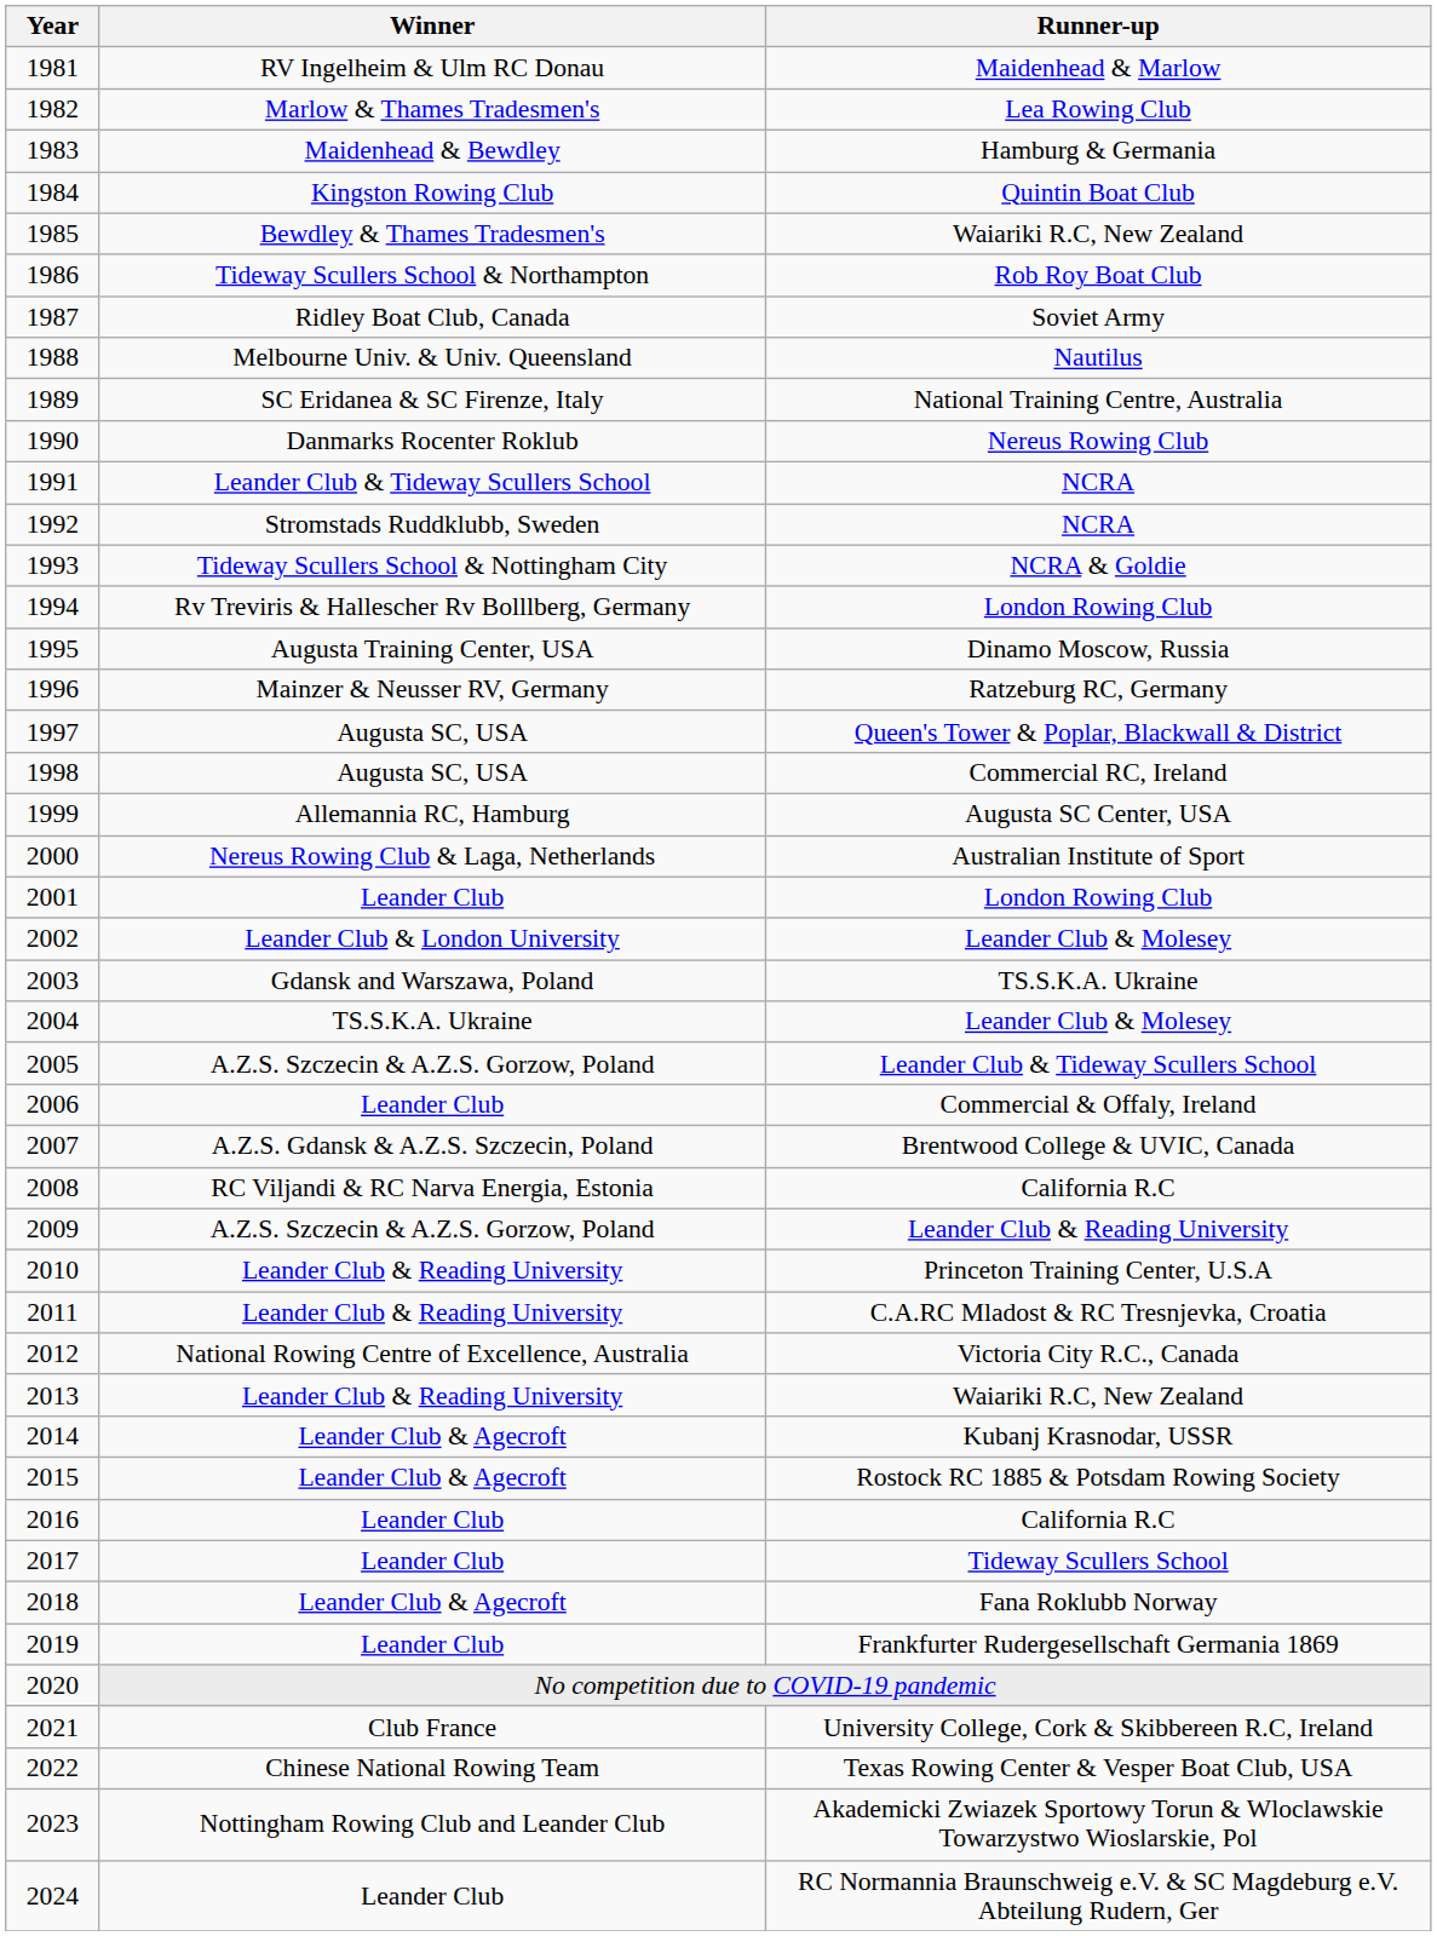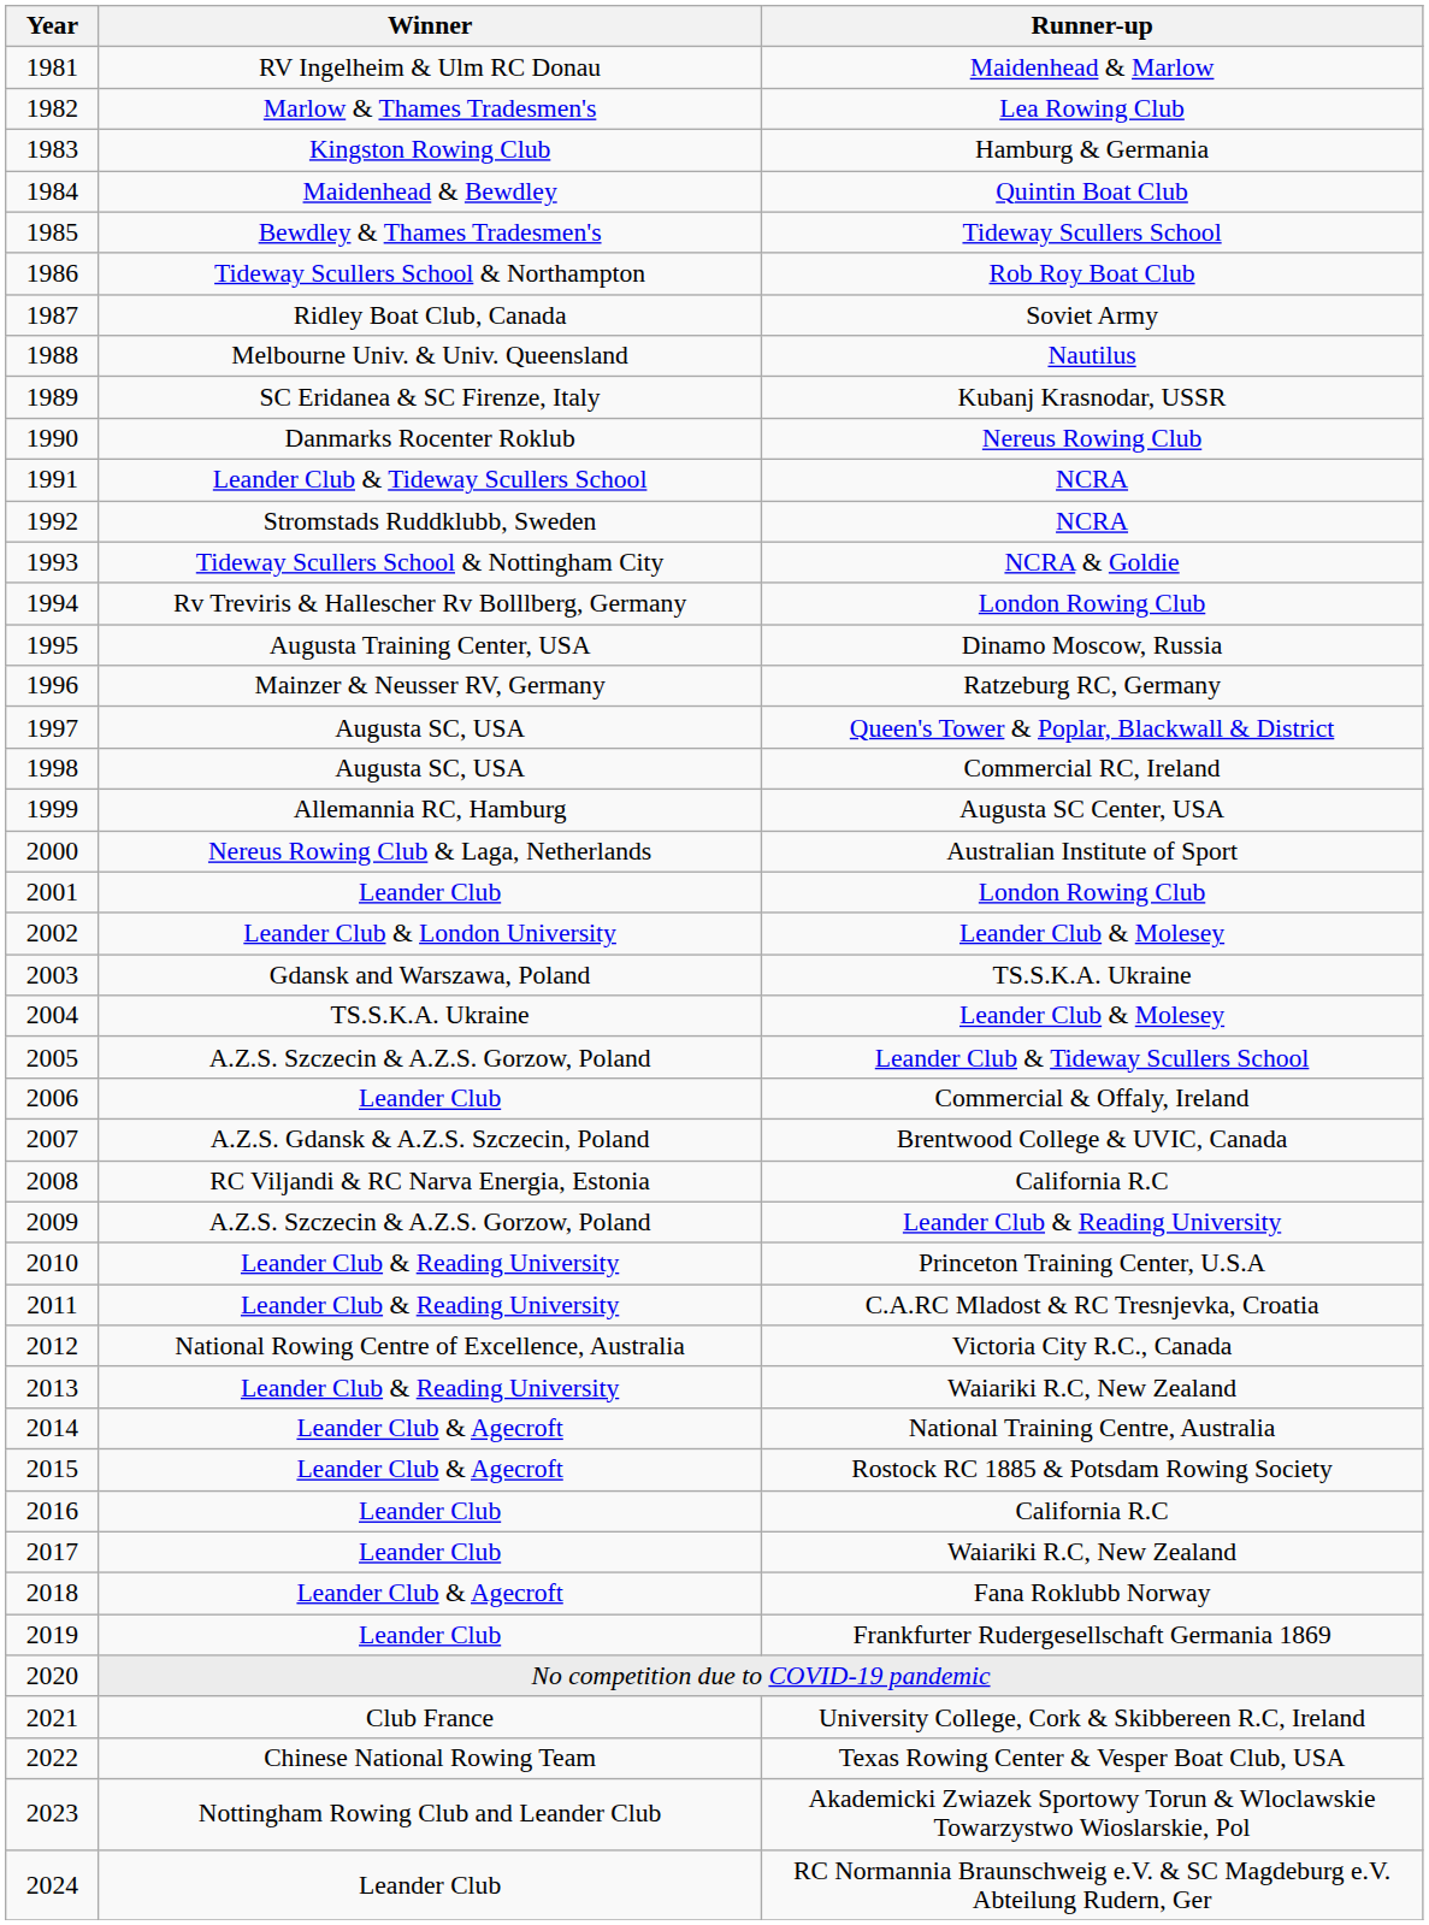 <table class="wikitable" style="text-align:center">
 <tr>
 <th width=50>Year</th>
 <th width=400>Winner</th>
 <th width=400>Runner-up</th>
 </tr>
 <tr>
 <td>1981</td>
 <td>RV Ingelheim & Ulm RC Donau</td>
 <td><a href='#'>Maidenhead</a> & <a href='#'>Marlow</a></td>
 </tr>
 <tr>
 <td>1982</td>
 <td><a href='#'>Marlow</a> & <a href='#'>Thames Tradesmen's</a></td>
 <td><a href='#'>Lea Rowing Club</a></td>
 </tr>
 <tr>
 <td>1983</td>
-<td><a href='#'>Maidenhead</a> & <a href='#'>Bewdley</a></td>
+<td><a href='#'>Kingston Rowing Club</a></td>
 <td>Hamburg & Germania</td>
 </tr>
 <tr>
 <td>1984</td>
-<td><a href='#'>Kingston Rowing Club</a></td>
+<td><a href='#'>Maidenhead</a> & <a href='#'>Bewdley</a></td>
 <td><a href='#'>Quintin Boat Club</a></td>
 </tr>
 <tr>
 <td>1985</td>
 <td><a href='#'>Bewdley</a> & <a href='#'>Thames Tradesmen's</a></td>
-<td>Waiariki R.C, New Zealand</td>
+<td><a href='#'>Tideway Scullers School</a></td>
 </tr>
 <tr>
 <td>1986</td>
 <td><a href='#'>Tideway Scullers School</a> & Northampton</td>
 <td><a href='#'>Rob Roy Boat Club</a></td>
 </tr>
 <tr>
 <td>1987</td>
 <td>Ridley Boat Club, Canada</td>
 <td>Soviet Army</td>
 </tr>
 <tr>
 <td>1988</td>
 <td>Melbourne Univ. & Univ. Queensland</td>
 <td><a href='#'>Nautilus</a></td>
 </tr>
 <tr>
 <td>1989</td>
 <td>SC Eridanea & SC Firenze, Italy</td>
-<td>National Training Centre, Australia</td>
+<td>Kubanj Krasnodar, USSR</td>
 </tr>
 <tr>
 <td>1990</td>
 <td>Danmarks Rocenter Roklub</td>
 <td><a href='#'>Nereus Rowing Club</a></td>
 </tr>
 <tr>
 <td>1991</td>
 <td><a href='#'>Leander Club</a> & <a href='#'>Tideway Scullers School</a></td>
 <td><a href='#'>NCRA</a></td>
 </tr>
 <tr>
 <td>1992</td>
 <td>Stromstads Ruddklubb, Sweden</td>
 <td><a href='#'>NCRA</a></td>
 </tr>
 <tr>
 <td>1993</td>
 <td><a href='#'>Tideway Scullers School</a> & Nottingham City</td>
 <td><a href='#'>NCRA</a> & <a href='#'>Goldie</a></td>
 </tr>
 <tr>
 <td>1994</td>
 <td>Rv Treviris & Hallescher Rv Bolllberg, Germany</td>
 <td><a href='#'>London Rowing Club</a></td>
 </tr>
 <tr>
 <td>1995</td>
 <td>Augusta Training Center, USA</td>
 <td>Dinamo Moscow, Russia</td>
 </tr>
 <tr>
 <td>1996</td>
 <td>Mainzer & Neusser RV, Germany</td>
 <td>Ratzeburg RC, Germany</td>
 </tr>
 <tr>
 <td>1997</td>
 <td>Augusta SC, USA</td>
 <td><a href='#'>Queen's Tower</a> & <a href='#'>Poplar, Blackwall & District</a></td>
 </tr>
 <tr>
 <td>1998</td>
 <td>Augusta SC, USA</td>
 <td>Commercial RC, Ireland</td>
 </tr>
 <tr>
 <td>1999</td>
 <td>Allemannia RC, Hamburg</td>
 <td>Augusta SC Center, USA</td>
 </tr>
 <tr>
 <td>2000</td>
 <td><a href='#'>Nereus Rowing Club</a> & Laga, Netherlands</td>
 <td>Australian Institute of Sport</td>
 </tr>
 <tr>
 <td>2001</td>
 <td><a href='#'>Leander Club</a></td>
 <td><a href='#'>London Rowing Club</a></td>
 </tr>
 <tr>
 <td>2002</td>
 <td><a href='#'>Leander Club</a> & <a href='#'>London University</a></td>
 <td><a href='#'>Leander Club</a> & <a href='#'>Molesey</a></td>
 </tr>
 <tr>
 <td>2003</td>
 <td>Gdansk and Warszawa, Poland</td>
 <td>TS.S.K.A. Ukraine</td>
 </tr>
 <tr>
 <td>2004</td>
 <td>TS.S.K.A. Ukraine</td>
 <td><a href='#'>Leander Club</a> & <a href='#'>Molesey</a></td>
 </tr>
 <tr>
 <td>2005</td>
 <td>A.Z.S. Szczecin & A.Z.S. Gorzow, Poland</td>
 <td><a href='#'>Leander Club</a> & <a href='#'>Tideway Scullers School</a></td>
 </tr>
 <tr>
 <td>2006</td>
 <td><a href='#'>Leander Club</a></td>
 <td>Commercial & Offaly, Ireland</td>
 </tr>
 <tr>
 <td>2007</td>
 <td>A.Z.S. Gdansk & A.Z.S. Szczecin, Poland</td>
 <td>Brentwood College & UVIC, Canada</td>
 </tr>
 <tr>
 <td>2008</td>
 <td>RC Viljandi & RC Narva Energia, Estonia</td>
 <td>California R.C</td>
 </tr>
 <tr>
 <td>2009</td>
 <td>A.Z.S. Szczecin & A.Z.S. Gorzow, Poland</td>
 <td><a href='#'>Leander Club</a> & <a href='#'>Reading University</a></td>
 </tr>
 <tr>
 <td>2010</td>
 <td><a href='#'>Leander Club</a> & <a href='#'>Reading University</a></td>
 <td>Princeton Training Center, U.S.A</td>
 </tr>
 <tr>
 <td>2011</td>
 <td><a href='#'>Leander Club</a> & <a href='#'>Reading University</a></td>
 <td>C.A.RC Mladost & RC Tresnjevka, Croatia</td>
 </tr>
 <tr>
 <td>2012</td>
 <td>National Rowing Centre of Excellence, Australia</td>
 <td>Victoria City R.C., Canada</td>
 </tr>
 <tr>
 <td>2013</td>
 <td><a href='#'>Leander Club</a> & <a href='#'>Reading University</a></td>
 <td>Waiariki R.C, New Zealand</td>
 </tr>
 <tr>
 <td>2014</td>
 <td><a href='#'>Leander Club</a> & <a href='#'>Agecroft</a></td>
-<td>Kubanj Krasnodar, USSR</td>
+<td>National Training Centre, Australia</td>
 </tr>
 <tr>
 <td>2015</td>
 <td><a href='#'>Leander Club</a> & <a href='#'>Agecroft</a></td>
 <td>Rostock RC 1885 & Potsdam Rowing Society</td>
 </tr>
 <tr>
 <td>2016</td>
 <td><a href='#'>Leander Club</a></td>
 <td>California R.C</td>
 </tr>
 <tr>
 <td>2017</td>
 <td><a href='#'>Leander Club</a></td>
-<td><a href='#'>Tideway Scullers School</a></td>
+<td>Waiariki R.C, New Zealand</td>
 </tr>
 <tr>
 <td>2018</td>
 <td><a href='#'>Leander Club</a> & <a href='#'>Agecroft</a></td>
 <td>Fana Roklubb Norway</td>
 </tr>
 <tr>
 <td>2019</td>
 <td><a href='#'>Leander Club</a></td>
 <td>Frankfurter Rudergesellschaft Germania 1869</td>
 </tr>
 <tr>
 <td>2020</td>
 <td colspan=2 bgcolor="ececec"><em>No competition due to <a href='#'>COVID-19 pandemic</a></em></td>
 </tr>
 <tr>
 <td>2021</td>
 <td>Club France</td>
 <td>University College, Cork &  Skibbereen R.C, Ireland</td>
 </tr>
 <tr>
 <td>2022</td>
 <td>Chinese National Rowing Team</td>
 <td>Texas Rowing Center & Vesper Boat Club, USA</td>
 </tr>
 <tr>
 <td>2023</td>
 <td>Nottingham Rowing Club and Leander Club</td>
 <td>Akademicki Zwiazek Sportowy Torun & Wloclawskie Towarzystwo Wioslarskie, Pol</td>
 </tr>
 <tr>
 <td>2024</td>
 <td>Leander Club</td>
 <td>RC Normannia Braunschweig e.V. & SC Magdeburg e.V. Abteilung Rudern, Ger</td>
 </tr>
 </table>
